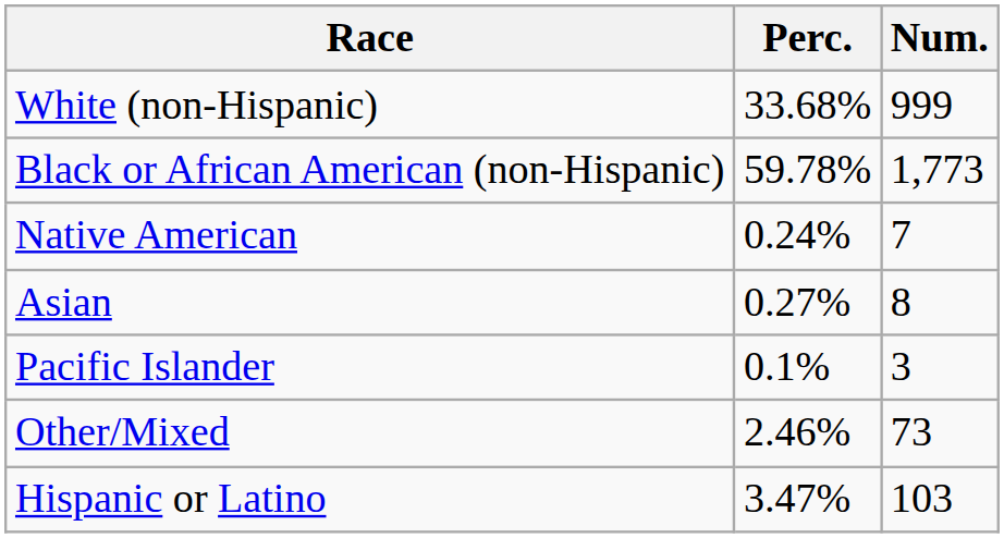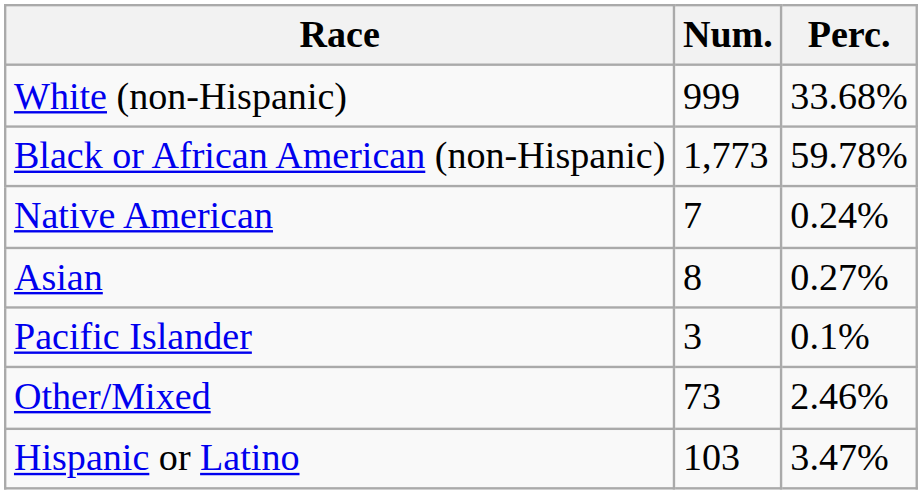 <table class="wikitable">
 <tr>
 <th>Race</th>
+<th>Num.</th>
 <th>Perc.</th>
-<th>Num.</th>
 </tr>
 <tr>
 <td><a href='#'>White</a> (non-Hispanic)</td>
+<td>999</td>
 <td>33.68%</td>
-<td>999</td>
 </tr>
 <tr>
 <td><a href='#'>Black or African American</a> (non-Hispanic)</td>
+<td>1,773</td>
 <td>59.78%</td>
-<td>1,773</td>
 </tr>
 <tr>
 <td><a href='#'>Native American</a></td>
+<td>7</td>
 <td>0.24%</td>
-<td>7</td>
 </tr>
 <tr>
 <td><a href='#'>Asian</a></td>
+<td>8</td>
 <td>0.27%</td>
-<td>8</td>
 </tr>
 <tr>
 <td><a href='#'>Pacific Islander</a></td>
+<td>3</td>
 <td>0.1%</td>
-<td>3</td>
 </tr>
 <tr>
 <td><a href='#'>Other/Mixed</a></td>
+<td>73</td>
 <td>2.46%</td>
-<td>73</td>
 </tr>
 <tr>
 <td><a href='#'>Hispanic</a> or <a href='#'>Latino</a></td>
+<td>103</td>
 <td>3.47%</td>
-<td>103</td>
 </tr>
 </table>
